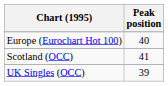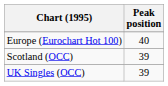 <table class="wikitable sortable">
 <tr>
 <th>Chart (1995)</th>
 <th>Peak<br>position</th>
 </tr>
 <tr>
 </tr>
 <tr>
 </tr>
 <tr>
 </tr>
 <tr>
 <td>Europe (<a href='#'>Eurochart Hot 100</a>)</td>
 <td align="center">40</td>
 </tr>
 <tr>
 </tr>
 <tr>
 </tr>
 <tr>
 </tr>
 <tr>
 </tr>
 <tr>
 <td>Scotland (<a href='#'>OCC</a>)</td>
-<td align="center">41</td>
+<td align="center">39</td>
 </tr>
 <tr>
 </tr>
 <tr>
 <td><a href='#'>UK Singles</a> (<a href='#'>OCC</a>)</td>
 <td align="center">39</td>
 </tr>
 </table>
